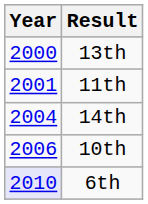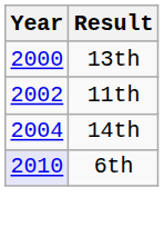 <table class="wikitable" style="text-align:center">
 <tr>
 <th>Year</th>
 <th>Result</th>
 </tr>
 <tr>
 <td><a href='#'>2000</a></td>
 <td>13th</td>
 </tr>
 <tr>
-<td><a href='#'>2001</a></td>
+<td><a href='#'>2002</a></td>
 <td>11th</td>
 </tr>
 <tr>
 <td><a href='#'>2004</a></td>
 <td>14th</td>
 </tr>
 <tr>
-<td><a href='#'>2006</a></td>
-<td>10th</td>
-</tr>
-<tr>
 <td style="background: lavender;"><a href='#'>2010</a></td>
 <td>6th</td>
 </tr>
 </table>
